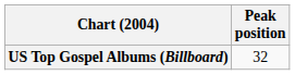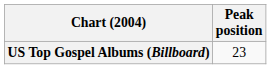 <table class="wikitable sortable plainrowheaders">
 <tr>
 <th scope="col">Chart (2004)</th>
 <th scope="col">Peak<br>position</th>
 </tr>
 <tr>
 <th scope="row">US Top Gospel Albums (<em>Billboard</em>)</th>
-<td align="center">32</td>
+<td align="center">23</td>
 </tr>
 </table>
